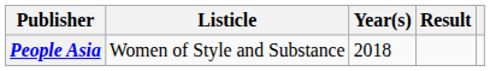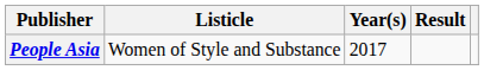 <table class="wikitable plainrowheaders sortable" style="margin-right: 0;">
 <tr>
 <th scope="col">Publisher</th>
 <th scope="col">Listicle</th>
 <th scope="col">Year(s)</th>
 <th scope="col">Result</th>
 <th scope="col" class="unsortable"></th>
 </tr>
 <tr>
 <th scope="row"><em><a href='#'>People Asia</a></em></th>
 <td>Women of Style and Substance</td>
-<td>2018</td>
+<td>2017</td>
 <td></td>
 <td style="text-align:center;"></td>
 </tr>
 <tr>
 </tr>
 </table>
